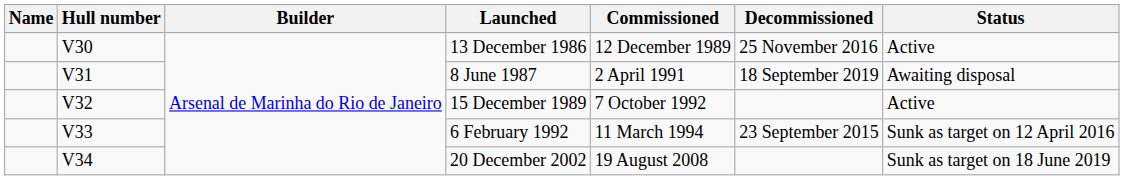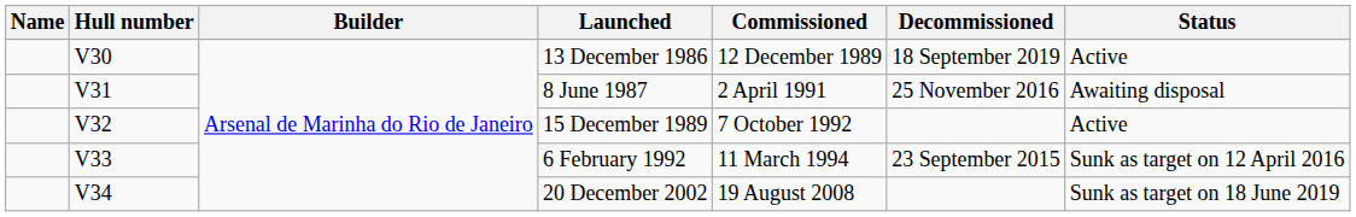 <table class="wikitable plainrowheaders">
 <tr>
 <th scope="col">Name</th>
 <th scope="col">Hull number</th>
 <th scope="col">Builder</th>
 <th scope="col">Launched</th>
 <th scope="col">Commissioned</th>
 <th scope="col">Decommissioned</th>
 <th scope="col">Status</th>
 </tr>
 <tr>
 <td></td>
 <td>V30</td>
 <td rowspan="5"><a href='#'>Arsenal de Marinha do Rio de Janeiro</a></td>
 <td>13 December 1986</td>
 <td>12 December 1989</td>
-<td>25 November 2016</td>
+<td>18 September 2019</td>
 <td>Active</td>
 </tr>
 <tr>
 <td></td>
 <td>V31</td>
 <td>8 June 1987</td>
 <td>2 April 1991</td>
-<td>18 September 2019</td>
+<td>25 November 2016</td>
 <td>Awaiting disposal</td>
 </tr>
 <tr>
 <td></td>
 <td>V32</td>
 <td>15 December 1989</td>
 <td>7 October 1992</td>
 <td></td>
 <td>Active</td>
 </tr>
 <tr>
 <td></td>
 <td>V33</td>
 <td>6 February 1992</td>
 <td>11 March 1994</td>
 <td>23 September 2015</td>
 <td>Sunk as target on 12 April 2016</td>
 </tr>
 <tr>
 <td></td>
 <td>V34</td>
 <td>20 December 2002</td>
 <td>19 August 2008</td>
 <td></td>
 <td>Sunk as target on 18 June 2019</td>
 </tr>
 </table>
